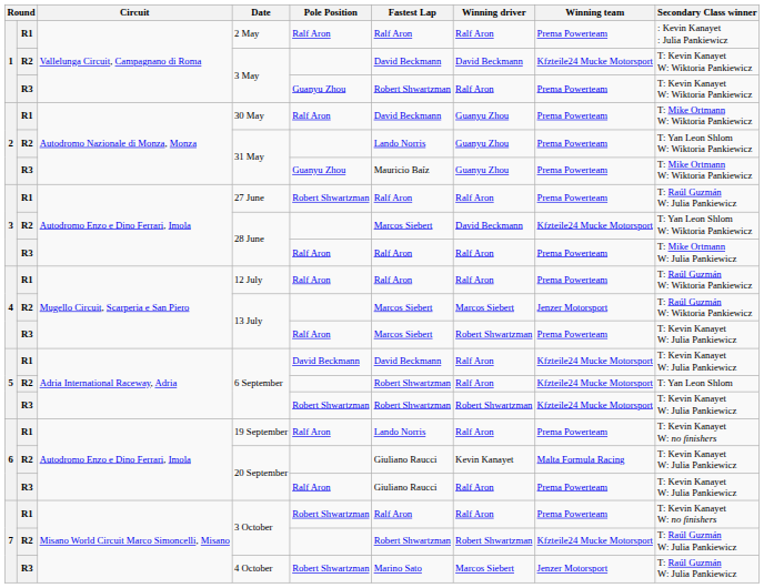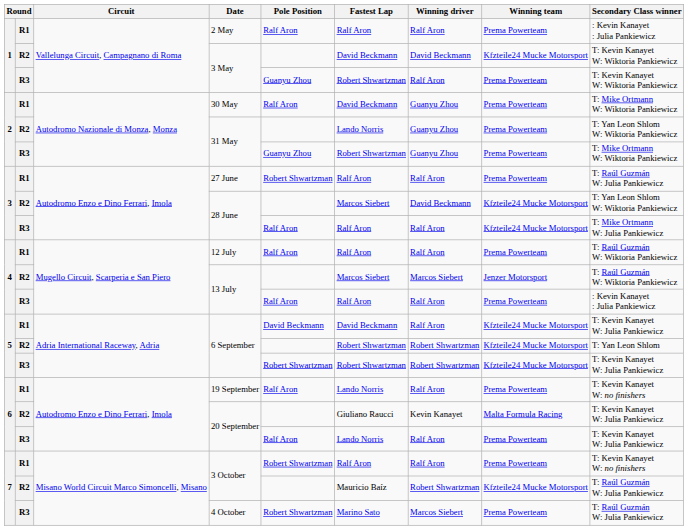 <table class="wikitable" style="font-size: 85%">
 <tr>
 <th colspan=2>Round</th>
 <th>Circuit</th>
 <th>Date</th>
 <th>Pole Position</th>
 <th>Fastest Lap</th>
 <th>Winning driver</th>
 <th>Winning team</th>
 <th>Secondary Class winner</th>
 </tr>
 <tr>
 <th rowspan=3>1</th>
 <th>R1</th>
 <td rowspan=3><a href='#'>Vallelunga Circuit</a>, <a href='#'>Campagnano di Roma</a></td>
 <td>2 May</td>
 <td> <a href='#'>Ralf Aron</a></td>
 <td> <a href='#'>Ralf Aron</a></td>
 <td> <a href='#'>Ralf Aron</a></td>
 <td> <a href='#'>Prema Powerteam</a></td>
 <td nowrap>:  Kevin Kanayet<br>:  Julia Pankiewicz</td>
 </tr>
 <tr>
 <th>R2</th>
 <td rowspan=2>3 May</td>
 <td></td>
 <td> <a href='#'>David Beckmann</a></td>
 <td> <a href='#'>David Beckmann</a></td>
 <td nowrap> <a href='#'>Kfzteile24 Mucke Motorsport</a></td>
 <td>T:  Kevin Kanayet<br>W:  Wiktoria Pankiewicz</td>
 </tr>
 <tr>
 <th>R3</th>
 <td> <a href='#'>Guanyu Zhou</a></td>
 <td> <a href='#'>Robert Shwartzman</a></td>
 <td> <a href='#'>Ralf Aron</a></td>
 <td> <a href='#'>Prema Powerteam</a></td>
 <td>T:  Kevin Kanayet<br>W:  Wiktoria Pankiewicz</td>
 </tr>
 <tr>
 <th rowspan=3>2</th>
 <th>R1</th>
 <td rowspan=3><a href='#'>Autodromo Nazionale di Monza</a>, <a href='#'>Monza</a></td>
 <td>30 May</td>
 <td> <a href='#'>Ralf Aron</a></td>
 <td> <a href='#'>David Beckmann</a></td>
 <td> <a href='#'>Guanyu Zhou</a></td>
 <td> <a href='#'>Prema Powerteam</a></td>
 <td>T:  <a href='#'>Mike Ortmann</a><br>W:  Wiktoria Pankiewicz</td>
 </tr>
 <tr>
 <th>R2</th>
 <td rowspan=2>31 May</td>
 <td></td>
 <td> <a href='#'>Lando Norris</a></td>
 <td> <a href='#'>Guanyu Zhou</a></td>
 <td> <a href='#'>Prema Powerteam</a></td>
 <td>T:  Yan Leon Shlom<br>W:  Wiktoria Pankiewicz</td>
 </tr>
 <tr>
 <th>R3</th>
 <td> <a href='#'>Guanyu Zhou</a></td>
-<td> Mauricio Baíz</td>
+<td nowrap> <a href='#'>Robert Shwartzman</a></td>
 <td> <a href='#'>Guanyu Zhou</a></td>
 <td> <a href='#'>Prema Powerteam</a></td>
 <td>T:  <a href='#'>Mike Ortmann</a><br>W:  Wiktoria Pankiewicz</td>
 </tr>
 <tr>
 <th rowspan=3>3</th>
 <th>R1</th>
 <td rowspan=3><a href='#'>Autodromo Enzo e Dino Ferrari</a>, <a href='#'>Imola</a></td>
 <td>27 June</td>
 <td> <a href='#'>Robert Shwartzman</a></td>
 <td> <a href='#'>Ralf Aron</a></td>
 <td> <a href='#'>Ralf Aron</a></td>
 <td> <a href='#'>Prema Powerteam</a></td>
 <td>T:  <a href='#'>Raúl Guzmán</a><br>W:  Julia Pankiewicz</td>
 </tr>
 <tr>
 <th>R2</th>
 <td rowspan=2>28 June</td>
 <td></td>
 <td> <a href='#'>Marcos Siebert</a></td>
 <td> <a href='#'>David Beckmann</a></td>
 <td> <a href='#'>Kfzteile24 Mucke Motorsport</a></td>
 <td nowrap>T:  Yan Leon Shlom<br>W:  Wiktoria Pankiewicz</td>
 </tr>
 <tr>
 <th>R3</th>
 <td> <a href='#'>Ralf Aron</a></td>
 <td> <a href='#'>Ralf Aron</a></td>
 <td> <a href='#'>Ralf Aron</a></td>
-<td> <a href='#'>Prema Powerteam</a></td>
+<td nowrap> <a href='#'>Kfzteile24 Mucke Motorsport</a></td>
 <td>T:  <a href='#'>Mike Ortmann</a><br>W:  Julia Pankiewicz</td>
 </tr>
 <tr>
 <th rowspan=3>4</th>
 <th>R1</th>
 <td rowspan=3><a href='#'>Mugello Circuit</a>, <a href='#'>Scarperia e San Piero</a></td>
 <td>12 July</td>
 <td> <a href='#'>Ralf Aron</a></td>
 <td> <a href='#'>Ralf Aron</a></td>
 <td> <a href='#'>Ralf Aron</a></td>
 <td> <a href='#'>Prema Powerteam</a></td>
 <td>T:  <a href='#'>Raúl Guzmán</a><br>W:  Wiktoria Pankiewicz</td>
 </tr>
 <tr>
 <th>R2</th>
 <td rowspan=2>13 July</td>
 <td></td>
 <td> <a href='#'>Marcos Siebert</a></td>
 <td> <a href='#'>Marcos Siebert</a></td>
 <td> <a href='#'>Jenzer Motorsport</a></td>
 <td>T:  <a href='#'>Raúl Guzmán</a><br>W:  Wiktoria Pankiewicz</td>
 </tr>
 <tr>
 <th>R3</th>
 <td> <a href='#'>Ralf Aron</a></td>
-<td> <a href='#'>Marcos Siebert</a></td>
-<td> <a href='#'>Robert Shwartzman</a></td>
+<td> <a href='#'>Ralf Aron</a></td>
+<td> <a href='#'>Ralf Aron</a></td>
 <td> <a href='#'>Prema Powerteam</a></td>
-<td>T:  Kevin Kanayet<br>W:  Julia Pankiewicz</td>
+<td nowrap>:  Kevin Kanayet<br>:  Julia Pankiewicz</td>
 </tr>
 <tr>
 <th rowspan=3>5</th>
 <th>R1</th>
 <td rowspan=3><a href='#'>Adria International Raceway</a>, <a href='#'>Adria</a></td>
 <td rowspan=3>6 September</td>
 <td> <a href='#'>David Beckmann</a></td>
 <td> <a href='#'>David Beckmann</a></td>
 <td> <a href='#'>Ralf Aron</a></td>
 <td> <a href='#'>Kfzteile24 Mucke Motorsport</a></td>
 <td>T:  Kevin Kanayet<br>W:  Julia Pankiewicz</td>
 </tr>
 <tr>
 <th>R2</th>
 <td></td>
 <td> <a href='#'>Robert Shwartzman</a></td>
-<td> <a href='#'>Ralf Aron</a></td>
+<td> <a href='#'>Robert Shwartzman</a></td>
 <td> <a href='#'>Kfzteile24 Mucke Motorsport</a></td>
 <td>T:  Yan Leon Shlom</td>
 </tr>
 <tr>
 <th>R3</th>
 <td> <a href='#'>Robert Shwartzman</a></td>
 <td> <a href='#'>Robert Shwartzman</a></td>
 <td> <a href='#'>Robert Shwartzman</a></td>
 <td> <a href='#'>Kfzteile24 Mucke Motorsport</a></td>
 <td>T:  Kevin Kanayet<br>W:  Julia Pankiewicz</td>
 </tr>
 <tr>
 <th rowspan=3>6</th>
 <th>R1</th>
 <td rowspan=3><a href='#'>Autodromo Enzo e Dino Ferrari</a>, <a href='#'>Imola</a></td>
 <td>19 September</td>
 <td> <a href='#'>Ralf Aron</a></td>
 <td> <a href='#'>Lando Norris</a></td>
 <td> <a href='#'>Ralf Aron</a></td>
 <td> <a href='#'>Prema Powerteam</a></td>
 <td>T:  Kevin Kanayet<br>W: <em>no finishers</em></td>
 </tr>
 <tr>
 <th>R2</th>
 <td rowspan=2 nowrap>20 September</td>
 <td></td>
 <td> Giuliano Raucci</td>
 <td> Kevin Kanayet</td>
 <td> <a href='#'>Malta Formula Racing</a></td>
 <td>T:  Kevin Kanayet<br>W:  Julia Pankiewicz</td>
 </tr>
 <tr>
 <th>R3</th>
 <td> <a href='#'>Ralf Aron</a></td>
-<td> Giuliano Raucci</td>
+<td> <a href='#'>Lando Norris</a></td>
 <td> <a href='#'>Ralf Aron</a></td>
 <td> <a href='#'>Prema Powerteam</a></td>
 <td>T:  Kevin Kanayet<br>W:  Julia Pankiewicz</td>
 </tr>
 <tr>
 <th rowspan=3>7</th>
 <th>R1</th>
 <td rowspan=3 nowrap><a href='#'>Misano World Circuit Marco Simoncelli</a>, <a href='#'>Misano</a></td>
 <td rowspan=2>3 October</td>
 <td> <a href='#'>Robert Shwartzman</a></td>
 <td> <a href='#'>Ralf Aron</a></td>
 <td> <a href='#'>Ralf Aron</a></td>
 <td> <a href='#'>Prema Powerteam</a></td>
 <td>T:  Kevin Kanayet<br>W: <em>no finishers</em></td>
 </tr>
 <tr>
 <th>R2</th>
 <td></td>
-<td nowrap> <a href='#'>Robert Shwartzman</a></td>
+<td> Mauricio Baíz</td>
 <td nowrap> <a href='#'>Robert Shwartzman</a></td>
 <td> <a href='#'>Kfzteile24 Mucke Motorsport</a></td>
 <td>T:  <a href='#'>Raúl Guzmán</a><br>W:  Julia Pankiewicz</td>
 </tr>
 <tr>
 <th>R3</th>
 <td>4 October</td>
 <td nowrap> <a href='#'>Robert Shwartzman</a></td>
 <td> <a href='#'>Marino Sato</a></td>
 <td> <a href='#'>Marcos Siebert</a></td>
-<td> <a href='#'>Jenzer Motorsport</a></td>
+<td> <a href='#'>Prema Powerteam</a></td>
 <td>T:  <a href='#'>Raúl Guzmán</a><br>W:  Julia Pankiewicz</td>
 </tr>
 </table>
